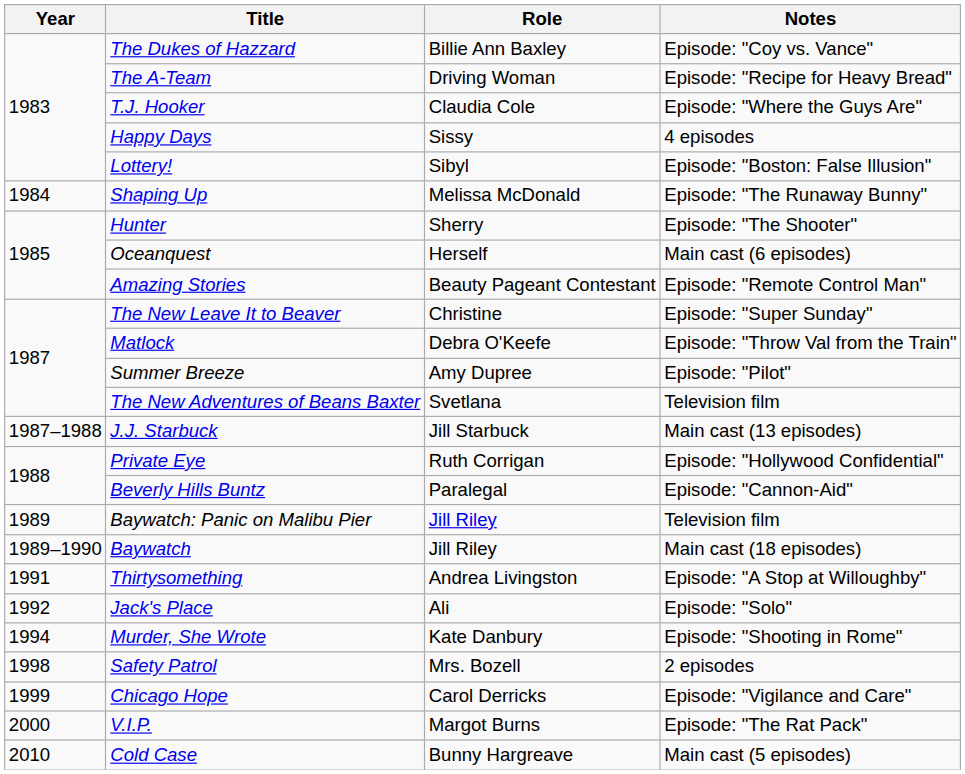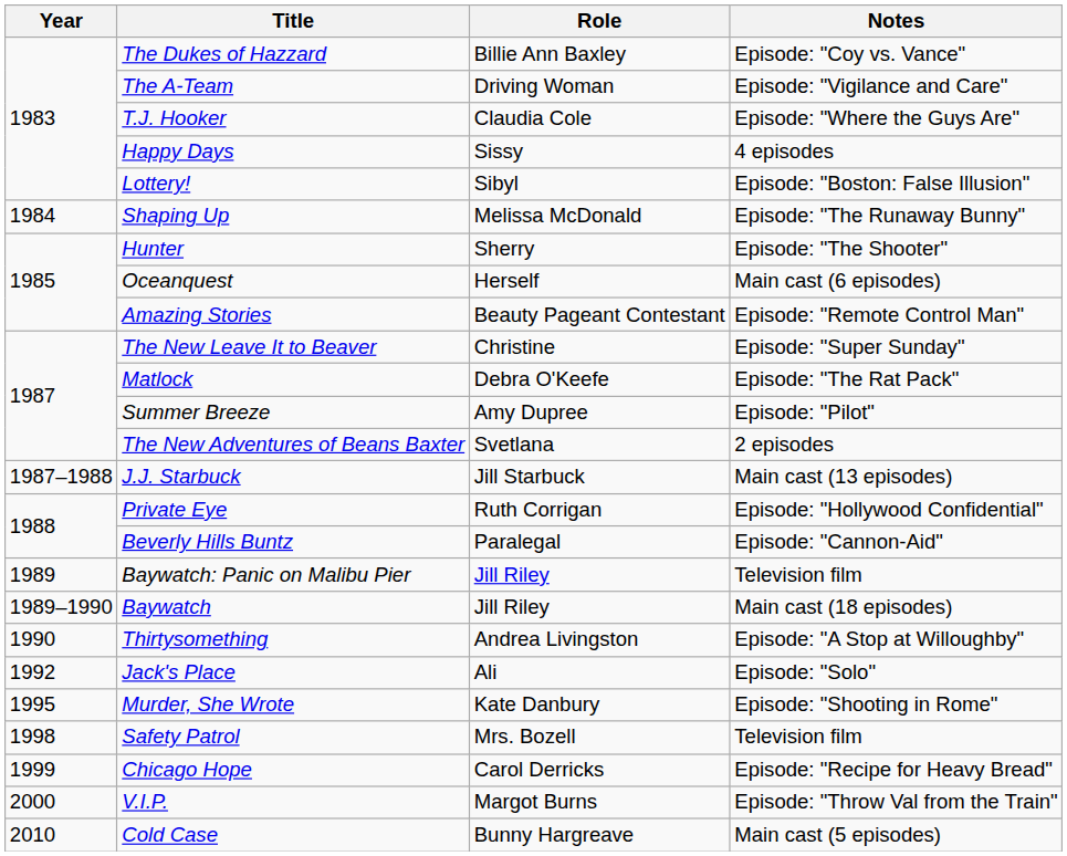 <table class="wikitable">
 <tr>
 <th>Year</th>
 <th>Title</th>
 <th>Role</th>
 <th class="unsortable">Notes</th>
 </tr>
 <tr>
 <td rowspan="5">1983</td>
 <td><em><a href='#'>The Dukes of Hazzard</a></em></td>
 <td>Billie Ann Baxley</td>
 <td>Episode: "Coy vs. Vance"</td>
 </tr>
 <tr>
 <td><em><a href='#'>The A-Team</a></em></td>
 <td>Driving Woman</td>
-<td>Episode: "Recipe for Heavy Bread"</td>
+<td>Episode: "Vigilance and Care"</td>
 </tr>
 <tr>
 <td><em><a href='#'>T.J. Hooker</a></em></td>
 <td>Claudia Cole</td>
 <td>Episode: "Where the Guys Are"</td>
 </tr>
 <tr>
 <td><em><a href='#'>Happy Days</a></em></td>
 <td>Sissy</td>
 <td>4 episodes</td>
 </tr>
 <tr>
 <td><em><a href='#'>Lottery!</a></em></td>
 <td>Sibyl</td>
 <td>Episode: "Boston: False Illusion"</td>
 </tr>
 <tr>
 <td>1984</td>
 <td><em><a href='#'>Shaping Up</a></em></td>
 <td>Melissa McDonald</td>
 <td>Episode: "The Runaway Bunny"</td>
 </tr>
 <tr>
 <td rowspan="3">1985</td>
 <td><em><a href='#'>Hunter</a></em></td>
 <td>Sherry</td>
 <td>Episode: "The Shooter"</td>
 </tr>
 <tr>
 <td><em>Oceanquest</em></td>
 <td>Herself</td>
 <td>Main cast (6 episodes)</td>
 </tr>
 <tr>
 <td><em><a href='#'>Amazing Stories</a></em></td>
 <td>Beauty Pageant Contestant</td>
 <td>Episode: "Remote Control Man"</td>
 </tr>
 <tr>
 <td rowspan="4">1987</td>
 <td><em><a href='#'>The New Leave It to Beaver</a></em></td>
 <td>Christine</td>
 <td>Episode: "Super Sunday"</td>
 </tr>
 <tr>
 <td><em><a href='#'>Matlock</a></em></td>
 <td>Debra O'Keefe</td>
-<td>Episode: "Throw Val from the Train"</td>
+<td>Episode: "The Rat Pack"</td>
 </tr>
 <tr>
 <td><em>Summer Breeze</em></td>
 <td>Amy Dupree</td>
 <td>Episode: "Pilot"</td>
 </tr>
 <tr>
 <td><em><a href='#'>The New Adventures of Beans Baxter</a></em></td>
 <td>Svetlana</td>
-<td>Television film</td>
+<td>2 episodes</td>
 </tr>
 <tr>
 <td>1987–1988</td>
 <td><em><a href='#'>J.J. Starbuck</a></em></td>
 <td>Jill Starbuck</td>
 <td>Main cast (13 episodes)</td>
 </tr>
 <tr>
 <td rowspan="2">1988</td>
 <td><em><a href='#'>Private Eye</a></em></td>
 <td>Ruth Corrigan</td>
 <td>Episode: "Hollywood Confidential"</td>
 </tr>
 <tr>
 <td><em><a href='#'>Beverly Hills Buntz</a></em></td>
 <td>Paralegal</td>
 <td>Episode: "Cannon-Aid"</td>
 </tr>
 <tr>
 <td>1989</td>
 <td><em>Baywatch: Panic on Malibu Pier</em></td>
 <td><a href='#'>Jill Riley</a></td>
 <td>Television film</td>
 </tr>
 <tr>
 <td>1989–1990</td>
 <td><em><a href='#'>Baywatch</a></em></td>
 <td>Jill Riley</td>
 <td>Main cast (18 episodes)</td>
 </tr>
 <tr>
-<td>1991</td>
+<td>1990</td>
 <td><em><a href='#'>Thirtysomething</a></em></td>
 <td>Andrea Livingston</td>
 <td>Episode: "A Stop at Willoughby"</td>
 </tr>
 <tr>
 <td>1992</td>
 <td><em><a href='#'>Jack's Place</a></em></td>
 <td>Ali</td>
 <td>Episode: "Solo"</td>
 </tr>
 <tr>
-<td>1994</td>
+<td>1995</td>
 <td><em><a href='#'>Murder, She Wrote</a></em></td>
 <td>Kate Danbury</td>
 <td>Episode: "Shooting in Rome"</td>
 </tr>
 <tr>
 <td>1998</td>
 <td><em><a href='#'>Safety Patrol</a></em></td>
 <td>Mrs. Bozell</td>
-<td>2 episodes</td>
+<td>Television film</td>
 </tr>
 <tr>
 <td>1999</td>
 <td><em><a href='#'>Chicago Hope</a></em></td>
 <td>Carol Derricks</td>
-<td>Episode: "Vigilance and Care"</td>
+<td>Episode: "Recipe for Heavy Bread"</td>
 </tr>
 <tr>
 <td>2000</td>
 <td><em><a href='#'>V.I.P.</a></em></td>
 <td>Margot Burns</td>
-<td>Episode: "The Rat Pack"</td>
+<td>Episode: "Throw Val from the Train"</td>
 </tr>
 <tr>
 <td>2010</td>
 <td><em><a href='#'>Cold Case</a></em></td>
 <td>Bunny Hargreave</td>
 <td>Main cast (5 episodes)</td>
 </tr>
 </table>
